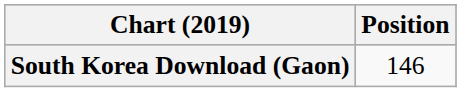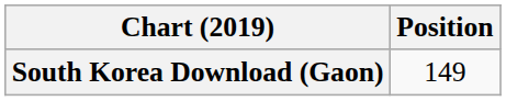 <table class="wikitable plainrowheaders" style="text-align:center">
 <tr>
 <th>Chart (2019)</th>
 <th>Position</th>
 </tr>
 <tr>
 <th scope="row">South Korea Download (Gaon)</th>
-<td>146</td>
+<td>149</td>
 </tr>
 </table>
